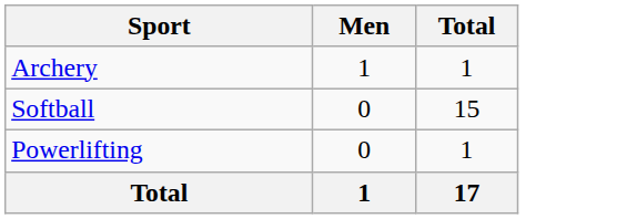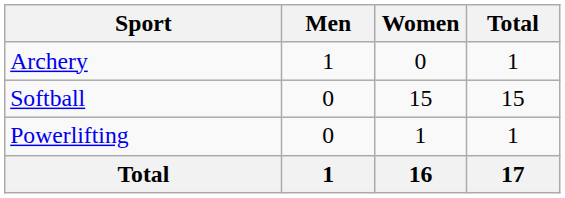 <table class="wikitable sortable" style="text-align:center;">
 <tr>
 <th width=180>Sport</th>
 <th width=55>Men</th>
+<th width=55>Women</th>
 <th width=55>Total</th>
 </tr>
 <tr>
 <td align=left><a href='#'>Archery</a></td>
 <td>1</td>
+<td>0</td>
 <td>1</td>
 </tr>
 <tr>
 <td align=left><a href='#'>Softball</a></td>
 <td>0</td>
 <td>15</td>
+<td>15</td>
 </tr>
 <tr>
 <td align=left><a href='#'>Powerlifting</a></td>
 <td>0</td>
 <td>1</td>
+<td>1</td>
 </tr>
 <tr>
 <th>Total</th>
 <th>1</th>
+<th>16</th>
 <th>17</th>
 </tr>
 </table>
